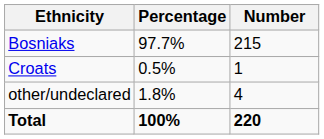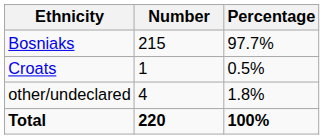 <table class="wikitable">
 <tr>
 <th width="100px">Ethnicity</th>
+<th width="80px">Number</th>
 <th width="80px">Percentage</th>
-<th width="80px">Number</th>
 </tr>
 <tr>
 <td><a href='#'>Bosniaks</a></td>
+<td>215</td>
 <td>97.7%</td>
-<td>215</td>
 </tr>
 <tr>
 <td><a href='#'>Croats</a></td>
+<td>1</td>
 <td>0.5%</td>
-<td>1</td>
 </tr>
 <tr>
 <td>other/undeclared</td>
+<td>4</td>
 <td>1.8%</td>
-<td>4</td>
 </tr>
 <tr>
 <td><strong>Total</strong></td>
+<td><strong>220</strong></td>
 <td><strong>100%</strong></td>
-<td><strong>220</strong></td>
 </tr>
 </table>
